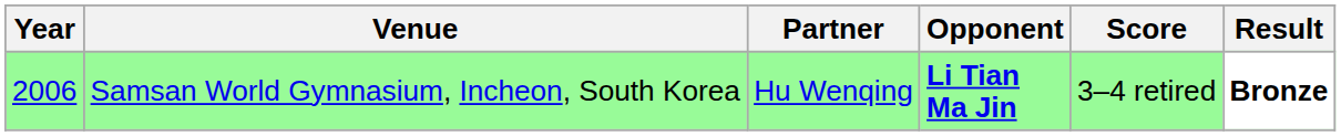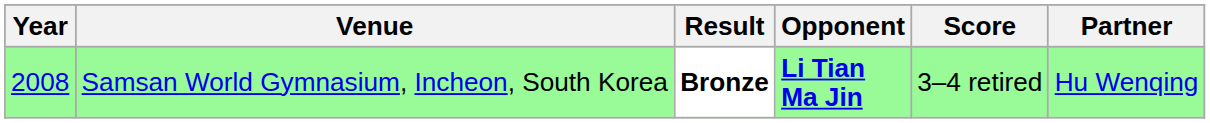 <table class="sortable wikitable" style="font-size: 90%;">
 <tr>
 <th>Year</th>
 <th>Venue</th>
-<th>Partner</th>
+<th>Result</th>
 <th>Opponent</th>
 <th>Score</th>
-<th>Result</th>
+<th>Partner</th>
 </tr>
 <tr style="background:#98FB98">
-<td align="center"><a href='#'>2006</a></td>
+<td align="center"><a href='#'>2008</a></td>
 <td align="left"><a href='#'>Samsan World Gymnasium</a>, <a href='#'>Incheon</a>, South Korea</td>
-<td align="left"> <a href='#'>Hu Wenqing</a></td>
+<td style="text-align:left; background:white"> <strong>Bronze</strong></td>
 <td align="left"><strong> <a href='#'>Li Tian</a><br> <a href='#'>Ma Jin</a></strong></td>
 <td align="left">3–4 retired</td>
-<td style="text-align:left; background:white"> <strong>Bronze</strong></td>
+<td align="left"> <a href='#'>Hu Wenqing</a></td>
 </tr>
 </table>
